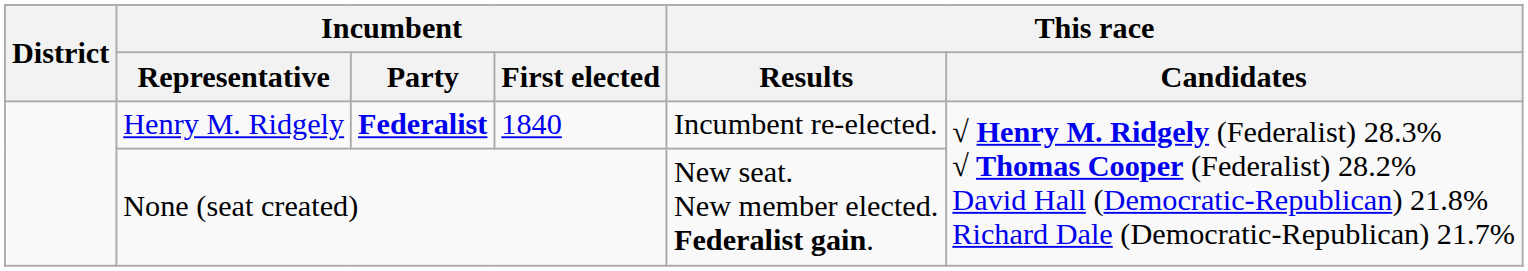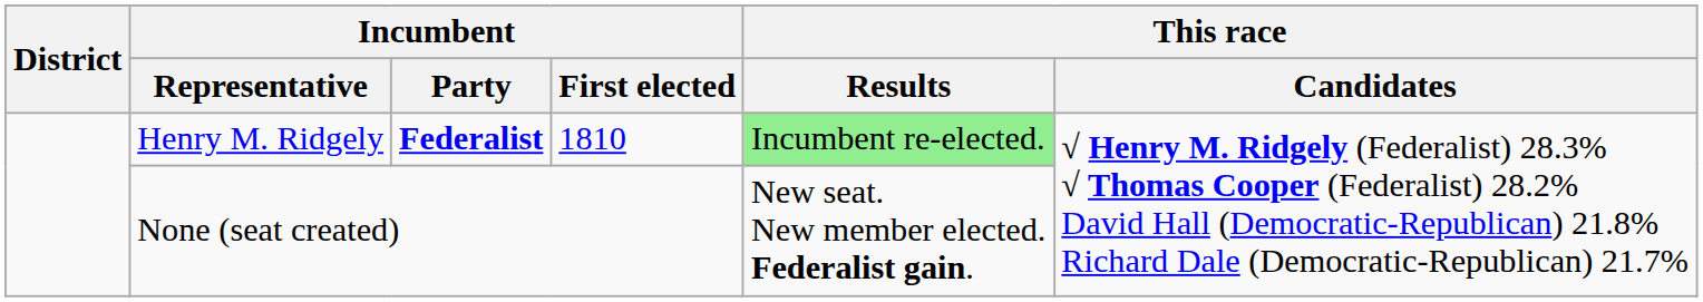 <table class=wikitable>
 <tr>
 <th rowspan=2>District</th>
 <th colspan=3>Incumbent</th>
 <th colspan=2>This race</th>
 </tr>
 <tr>
 <th>Representative</th>
 <th>Party</th>
 <th>First elected</th>
 <th>Results</th>
 <th>Candidates</th>
 </tr>
 <tr>
 <td rowspan=2><br></td>
 <td><a href='#'>Henry M. Ridgely</a></td>
 <td><strong><a href='#'>Federalist</a></strong></td>
-<td><a href='#'>1840</a></td>
-<td>Incumbent re-elected.</td>
+<td><a href='#'>1810</a></td>
+<td style="background: lightgreen;">Incumbent re-elected.</td>
 <td rowspan=2 nowrap><strong>√ <a href='#'>Henry M. Ridgely</a></strong> (Federalist) 28.3%<br><strong>√ <a href='#'>Thomas Cooper</a></strong> (Federalist) 28.2%<br><a href='#'>David Hall</a> (<a href='#'>Democratic-Republican</a>) 21.8%<br><a href='#'>Richard Dale</a> (Democratic-Republican) 21.7%</td>
 </tr>
 <tr>
 <td colspan=3>None (seat created)</td>
 <td>New seat.<br>New member elected.<br><strong>Federalist gain</strong>.</td>
 </tr>
 </table>
